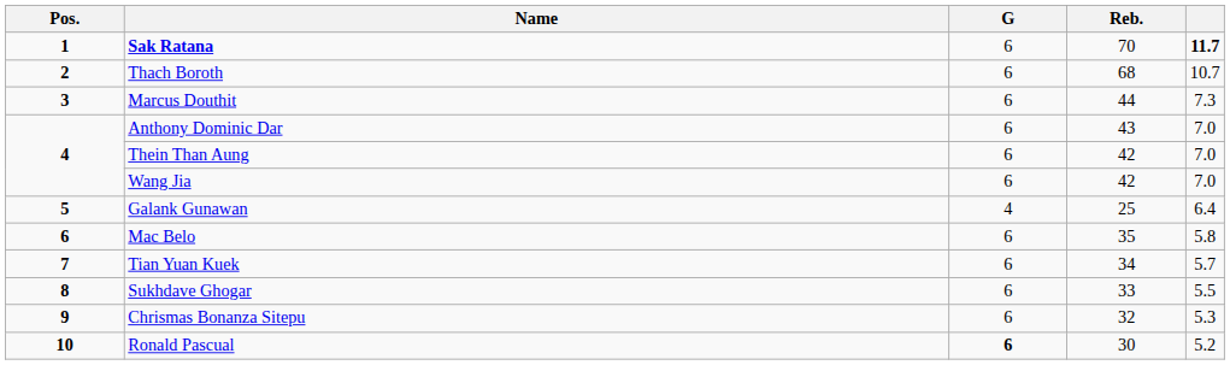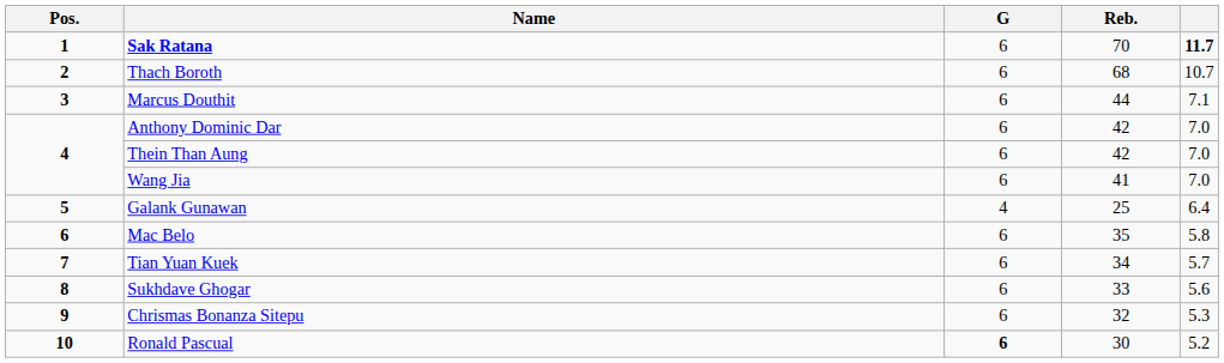 <table class="wikitable" style="width:90%;">
 <tr>
 <th style="width:10%;">Pos.</th>
 <th style="width:70%;">Name</th>
 <th style="width:10%;">G</th>
 <th style="width:10%;">Reb.</th>
 <th style="width:10%;"></th>
 </tr>
 <tr align=center>
 <td><strong>1</strong></td>
 <td align=left> <strong><a href='#'>Sak Ratana</a></strong></td>
 <td>6</td>
 <td>70</td>
 <td><strong>11.7</strong></td>
 </tr>
 <tr align=center>
 <td><strong>2</strong></td>
 <td align=left> <a href='#'>Thach Boroth</a></td>
 <td>6</td>
 <td>68</td>
 <td>10.7</td>
 </tr>
 <tr align=center>
 <td><strong>3</strong></td>
 <td align=left> <a href='#'>Marcus Douthit</a></td>
 <td>6</td>
 <td>44</td>
-<td>7.3</td>
+<td>7.1</td>
 </tr>
 <tr align=center>
 <td rowspan=3><strong>4</strong></td>
 <td align=left> <a href='#'>Anthony Dominic Dar</a></td>
 <td>6</td>
-<td>43</td>
+<td>42</td>
 <td>7.0</td>
 </tr>
 <tr align=center>
 <td align=left> <a href='#'>Thein Than Aung</a></td>
 <td>6</td>
 <td>42</td>
 <td>7.0</td>
 </tr>
 <tr align=center>
 <td align=left> <a href='#'>Wang Jia</a></td>
 <td>6</td>
-<td>42</td>
+<td>41</td>
 <td>7.0</td>
 </tr>
 <tr align=center>
 <td><strong>5</strong></td>
 <td align=left> <a href='#'>Galank Gunawan</a></td>
 <td>4</td>
 <td>25</td>
 <td>6.4</td>
 </tr>
 <tr align=center>
 <td><strong>6</strong></td>
 <td align=left> <a href='#'>Mac Belo</a></td>
 <td>6</td>
 <td>35</td>
 <td>5.8</td>
 </tr>
 <tr align=center>
 <td><strong>7</strong></td>
 <td align=left> <a href='#'>Tian Yuan Kuek</a></td>
 <td>6</td>
 <td>34</td>
 <td>5.7</td>
 </tr>
 <tr align=center>
 <td><strong>8</strong></td>
 <td align=left> <a href='#'>Sukhdave Ghogar</a></td>
 <td>6</td>
 <td>33</td>
-<td>5.5</td>
+<td>5.6</td>
 </tr>
 <tr align=center>
 <td><strong>9</strong></td>
 <td align=left> <a href='#'>Chrismas Bonanza Sitepu</a> </td>
 <td>6</td>
 <td>32</td>
 <td>5.3</td>
 </tr>
 <tr align=center>
 <td><strong>10</strong></td>
 <td align=left> <a href='#'>Ronald Pascual</a></td>
 <td><strong>6</strong></td>
 <td>30</td>
 <td>5.2</td>
 </tr>
 </table>
